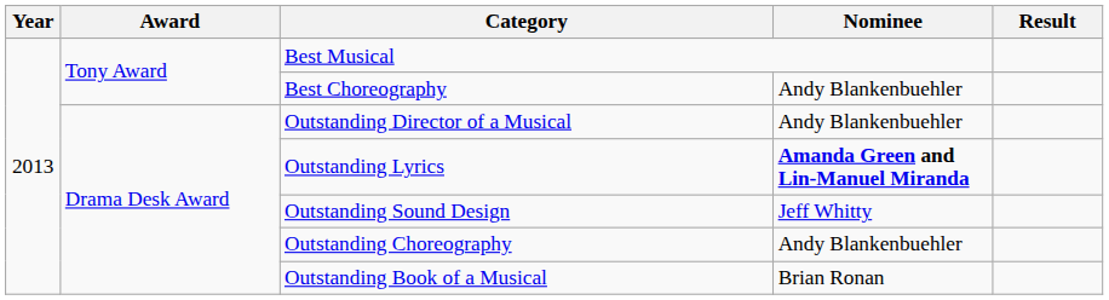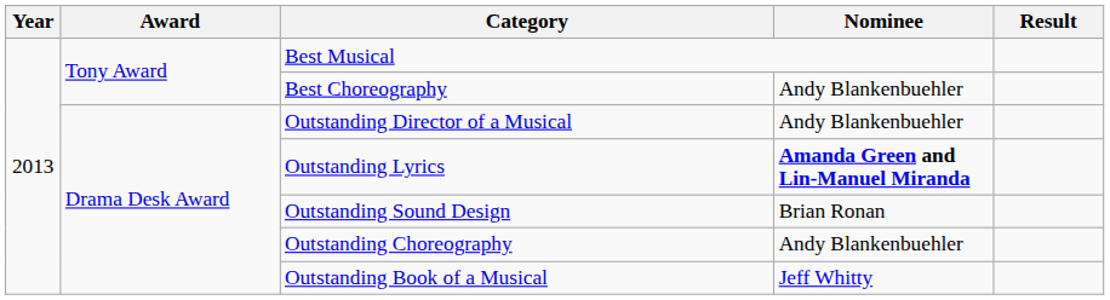 <table class="wikitable" width="95%">
 <tr>
 <th width="5%">Year</th>
 <th width="20%">Award</th>
 <th width="45%">Category</th>
 <th width="20%">Nominee</th>
 <th width="10%">Result</th>
 </tr>
 <tr>
 <td rowspan="7" align="center">2013</td>
 <td rowspan="2"><a href='#'>Tony Award</a></td>
 <td colspan="2"><a href='#'>Best Musical</a></td>
 <td></td>
 </tr>
 <tr>
 <td><a href='#'>Best Choreography</a></td>
 <td>Andy Blankenbuehler</td>
 <td> </td>
 </tr>
 <tr>
 <td rowspan="5"><a href='#'>Drama Desk Award</a></td>
 <td><a href='#'>Outstanding Director of a Musical</a></td>
 <td>Andy Blankenbuehler</td>
 <td></td>
 </tr>
 <tr>
 <td><a href='#'>Outstanding Lyrics</a></td>
 <td><strong><a href='#'>Amanda Green</a> and <a href='#'>Lin-Manuel Miranda</a></strong></td>
 <td></td>
 </tr>
 <tr>
 <td><a href='#'>Outstanding Sound Design</a></td>
-<td><a href='#'>Jeff Whitty</a></td>
+<td>Brian Ronan</td>
 <td></td>
 </tr>
 <tr>
 <td><a href='#'>Outstanding Choreography</a></td>
 <td>Andy Blankenbuehler</td>
 <td></td>
 </tr>
 <tr>
 <td><a href='#'>Outstanding Book of a Musical</a></td>
-<td>Brian Ronan</td>
+<td><a href='#'>Jeff Whitty</a></td>
 <td></td>
 </tr>
 </table>
